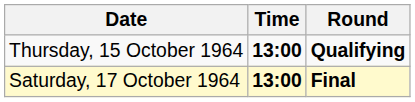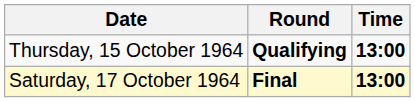 <table class="wikitable">
 <tr>
 <th>Date</th>
+<th>Round</th>
 <th>Time</th>
-<th>Round</th>
 </tr>
 <tr>
 <td>Thursday, 15 October 1964</td>
+<td><strong>Qualifying</strong></td>
 <td><strong>13:00</strong></td>
-<td><strong>Qualifying</strong></td>
 </tr>
 <tr style=background:lemonchiffon>
 <td>Saturday, 17 October 1964</td>
+<td><strong>Final</strong></td>
 <td><strong>13:00</strong></td>
-<td><strong>Final</strong></td>
 </tr>
 </table>
